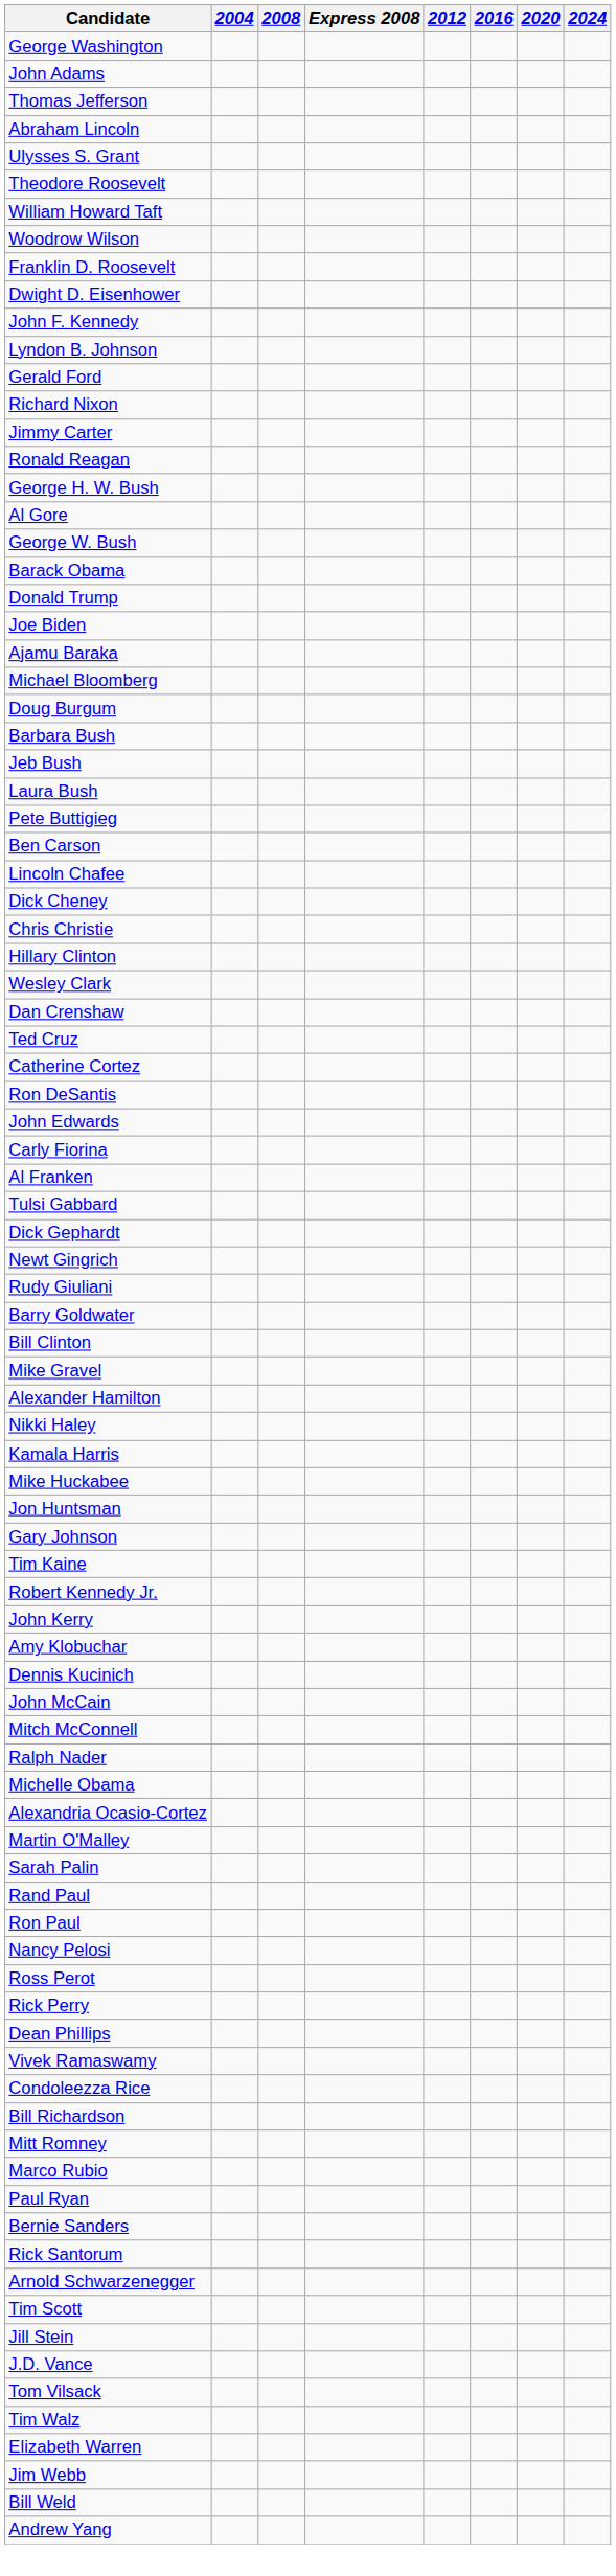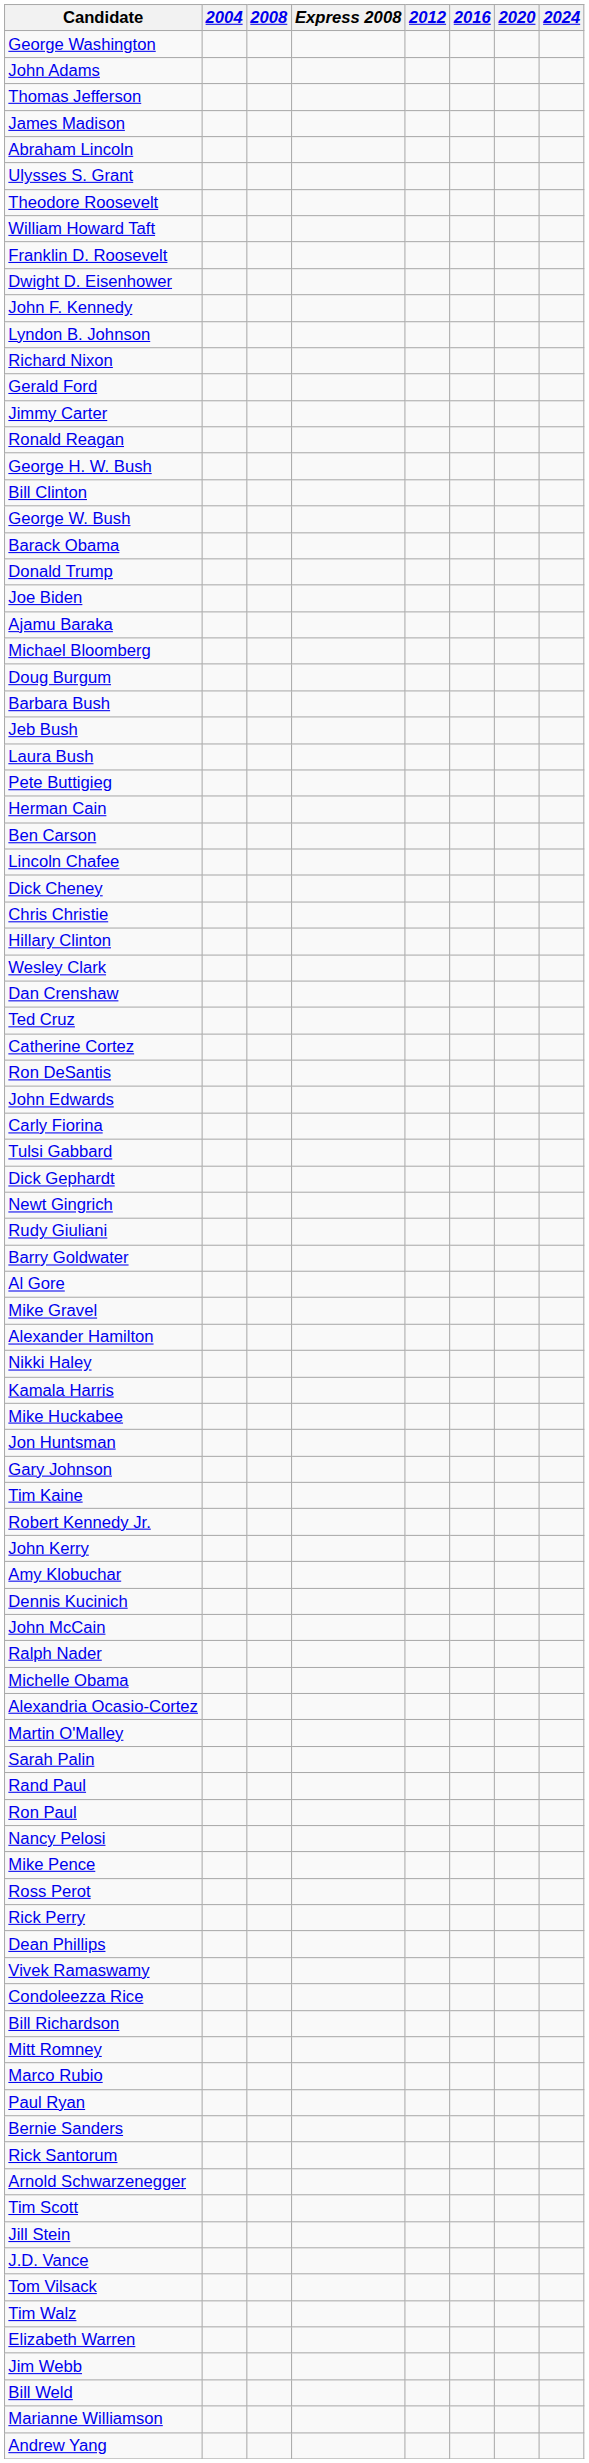 <table class="wikitable sortable">
 <tr>
 <th>Candidate</th>
 <th><em><a href='#'>2004</a></em></th>
 <th><em><a href='#'>2008</a></em></th>
 <th><em>Express 2008</em></th>
 <th><em><a href='#'>2012</a></em></th>
 <th><em><a href='#'>2016</a></em></th>
 <th><em><a href='#'>2020</a></em></th>
 <th><em><a href='#'>2024</a></em></th>
 </tr>
 <tr>
 <td><a href='#'>George Washington</a></td>
 <td></td>
 <td></td>
 <td></td>
 <td></td>
 <td></td>
 <td></td>
 <td></td>
 </tr>
 <tr>
 <td><a href='#'>John Adams</a></td>
 <td></td>
 <td></td>
 <td></td>
 <td></td>
 <td></td>
 <td></td>
 <td></td>
 </tr>
 <tr>
 <td><a href='#'>Thomas Jefferson</a></td>
+<td></td>
+<td></td>
+<td></td>
+<td></td>
+<td></td>
+<td></td>
+<td></td>
+</tr>
+<tr>
+<td><a href='#'>James Madison</a></td>
 <td></td>
 <td></td>
 <td></td>
 <td></td>
 <td></td>
 <td></td>
 <td></td>
 </tr>
 <tr>
 <td><a href='#'>Abraham Lincoln</a></td>
 <td></td>
 <td></td>
 <td></td>
 <td></td>
 <td></td>
 <td></td>
 <td></td>
 </tr>
 <tr>
 <td><a href='#'>Ulysses S. Grant</a></td>
 <td></td>
 <td></td>
 <td></td>
 <td></td>
 <td></td>
 <td></td>
 <td></td>
 </tr>
 <tr>
 <td><a href='#'>Theodore Roosevelt</a></td>
 <td></td>
 <td></td>
 <td></td>
 <td></td>
 <td></td>
 <td></td>
 <td></td>
 </tr>
 <tr>
 <td><a href='#'>William Howard Taft</a></td>
 <td></td>
 <td></td>
 <td></td>
 <td></td>
 <td></td>
 <td></td>
 <td></td>
 </tr>
 <tr>
-<td><a href='#'>Woodrow Wilson</a></td>
-<td></td>
-<td></td>
-<td></td>
-<td></td>
-<td></td>
-<td></td>
-<td></td>
-</tr>
-<tr>
 <td><a href='#'>Franklin D. Roosevelt</a></td>
 <td></td>
 <td></td>
 <td></td>
 <td></td>
 <td></td>
 <td></td>
 <td></td>
 </tr>
 <tr>
 <td><a href='#'>Dwight D. Eisenhower</a></td>
 <td></td>
 <td></td>
 <td></td>
 <td></td>
 <td></td>
 <td></td>
 <td></td>
 </tr>
 <tr>
 <td><a href='#'>John F. Kennedy</a></td>
 <td></td>
 <td></td>
 <td></td>
 <td></td>
 <td></td>
 <td></td>
 <td></td>
 </tr>
 <tr>
 <td><a href='#'>Lyndon B. Johnson</a></td>
 <td></td>
 <td></td>
 <td></td>
 <td></td>
 <td></td>
 <td></td>
 <td></td>
 </tr>
 <tr>
-<td><a href='#'>Gerald Ford</a></td>
+<td><a href='#'>Richard Nixon</a></td>
 <td></td>
 <td></td>
 <td></td>
 <td></td>
 <td></td>
 <td></td>
 <td></td>
 </tr>
 <tr>
-<td><a href='#'>Richard Nixon</a></td>
+<td><a href='#'>Gerald Ford</a></td>
 <td></td>
 <td></td>
 <td></td>
 <td></td>
 <td></td>
 <td></td>
 <td></td>
 </tr>
 <tr>
 <td><a href='#'>Jimmy Carter</a></td>
 <td></td>
 <td></td>
 <td></td>
 <td></td>
 <td></td>
 <td></td>
 <td></td>
 </tr>
 <tr>
 <td><a href='#'>Ronald Reagan</a></td>
 <td></td>
 <td></td>
 <td></td>
 <td></td>
 <td></td>
 <td></td>
 <td></td>
 </tr>
 <tr>
 <td><a href='#'>George H. W. Bush</a></td>
 <td></td>
 <td></td>
 <td></td>
 <td></td>
 <td></td>
 <td></td>
 <td></td>
 </tr>
 <tr>
-<td><a href='#'>Al Gore</a></td>
+<td><a href='#'>Bill Clinton</a></td>
 <td></td>
 <td></td>
 <td></td>
 <td></td>
 <td></td>
 <td></td>
 <td></td>
 </tr>
 <tr>
 <td><a href='#'>George W. Bush</a></td>
 <td></td>
 <td></td>
 <td></td>
 <td></td>
 <td></td>
 <td></td>
 <td></td>
 </tr>
 <tr>
 <td><a href='#'>Barack Obama</a></td>
 <td></td>
 <td></td>
 <td></td>
 <td></td>
 <td></td>
 <td></td>
 <td></td>
 </tr>
 <tr>
 <td><a href='#'>Donald Trump</a></td>
 <td></td>
 <td></td>
 <td></td>
 <td></td>
 <td></td>
 <td></td>
 <td></td>
 </tr>
 <tr>
 <td><a href='#'>Joe Biden</a></td>
 <td></td>
 <td></td>
 <td></td>
 <td></td>
 <td></td>
 <td></td>
 <td></td>
 </tr>
 <tr>
 <td><a href='#'>Ajamu Baraka</a></td>
 <td></td>
 <td></td>
 <td></td>
 <td></td>
 <td></td>
 <td></td>
 <td></td>
 </tr>
 <tr>
 <td><a href='#'>Michael Bloomberg</a></td>
 <td></td>
 <td></td>
 <td></td>
 <td></td>
 <td></td>
 <td></td>
 <td></td>
 </tr>
 <tr>
 <td><a href='#'>Doug Burgum</a></td>
 <td></td>
 <td></td>
 <td></td>
 <td></td>
 <td></td>
 <td></td>
 <td></td>
 </tr>
 <tr>
 <td><a href='#'>Barbara Bush</a></td>
 <td></td>
 <td></td>
 <td></td>
 <td></td>
 <td></td>
 <td></td>
 <td></td>
 </tr>
 <tr>
 <td><a href='#'>Jeb Bush</a></td>
 <td></td>
 <td></td>
 <td></td>
 <td></td>
 <td></td>
 <td></td>
 <td></td>
 </tr>
 <tr>
 <td><a href='#'>Laura Bush</a></td>
 <td></td>
 <td></td>
 <td></td>
 <td></td>
 <td></td>
 <td></td>
 <td></td>
 </tr>
 <tr>
 <td><a href='#'>Pete Buttigieg</a></td>
+<td></td>
+<td></td>
+<td></td>
+<td></td>
+<td></td>
+<td></td>
+<td></td>
+</tr>
+<tr>
+<td><a href='#'>Herman Cain</a></td>
 <td></td>
 <td></td>
 <td></td>
 <td></td>
 <td></td>
 <td></td>
 <td></td>
 </tr>
 <tr>
 <td><a href='#'>Ben Carson</a></td>
 <td></td>
 <td></td>
 <td></td>
 <td></td>
 <td></td>
 <td></td>
 <td></td>
 </tr>
 <tr>
 <td><a href='#'>Lincoln Chafee</a></td>
 <td></td>
 <td></td>
 <td></td>
 <td></td>
 <td></td>
 <td></td>
 <td></td>
 </tr>
 <tr>
 <td><a href='#'>Dick Cheney</a></td>
 <td></td>
 <td></td>
 <td></td>
 <td></td>
 <td></td>
 <td></td>
 <td></td>
 </tr>
 <tr>
 <td><a href='#'>Chris Christie</a></td>
 <td></td>
 <td></td>
 <td></td>
 <td></td>
 <td></td>
 <td></td>
 <td></td>
 </tr>
 <tr>
 <td><a href='#'>Hillary Clinton</a></td>
 <td></td>
 <td></td>
 <td></td>
 <td></td>
 <td></td>
 <td></td>
 <td></td>
 </tr>
 <tr>
 <td><a href='#'>Wesley Clark</a></td>
 <td></td>
 <td></td>
 <td></td>
 <td></td>
 <td></td>
 <td></td>
 <td></td>
 </tr>
 <tr>
 <td><a href='#'>Dan Crenshaw</a></td>
 <td></td>
 <td></td>
 <td></td>
 <td></td>
 <td></td>
 <td></td>
 <td></td>
 </tr>
 <tr>
 <td><a href='#'>Ted Cruz</a></td>
 <td></td>
 <td></td>
 <td></td>
 <td></td>
 <td></td>
 <td></td>
 <td></td>
 </tr>
 <tr>
 <td><a href='#'>Catherine Cortez</a></td>
 <td></td>
 <td></td>
 <td></td>
 <td></td>
 <td></td>
 <td></td>
 <td></td>
 </tr>
 <tr>
 <td><a href='#'>Ron DeSantis</a></td>
 <td></td>
 <td></td>
 <td></td>
 <td></td>
 <td></td>
 <td></td>
 <td></td>
 </tr>
 <tr>
 <td><a href='#'>John Edwards</a></td>
 <td></td>
 <td></td>
 <td></td>
 <td></td>
 <td></td>
 <td></td>
 <td></td>
 </tr>
 <tr>
 <td><a href='#'>Carly Fiorina</a></td>
 <td></td>
 <td></td>
 <td></td>
 <td></td>
 <td></td>
 <td></td>
 <td></td>
 </tr>
 <tr>
-<td><a href='#'>Al Franken</a></td>
-<td></td>
-<td></td>
-<td></td>
-<td></td>
-<td></td>
-<td></td>
-<td></td>
-</tr>
-<tr>
 <td><a href='#'>Tulsi Gabbard</a></td>
 <td></td>
 <td></td>
 <td></td>
 <td></td>
 <td></td>
 <td></td>
 <td></td>
 </tr>
 <tr>
 <td><a href='#'>Dick Gephardt</a></td>
 <td></td>
 <td></td>
 <td></td>
 <td></td>
 <td></td>
 <td></td>
 <td></td>
 </tr>
 <tr>
 <td><a href='#'>Newt Gingrich</a></td>
 <td></td>
 <td></td>
 <td></td>
 <td></td>
 <td></td>
 <td></td>
 <td></td>
 </tr>
 <tr>
 <td><a href='#'>Rudy Giuliani</a></td>
 <td></td>
 <td></td>
 <td></td>
 <td></td>
 <td></td>
 <td></td>
 <td></td>
 </tr>
 <tr>
 <td><a href='#'>Barry Goldwater</a></td>
 <td></td>
 <td></td>
 <td></td>
 <td></td>
 <td></td>
 <td></td>
 <td></td>
 </tr>
 <tr>
-<td><a href='#'>Bill Clinton</a></td>
+<td><a href='#'>Al Gore</a></td>
 <td></td>
 <td></td>
 <td></td>
 <td></td>
 <td></td>
 <td></td>
 <td></td>
 </tr>
 <tr>
 <td><a href='#'>Mike Gravel</a></td>
 <td></td>
 <td></td>
 <td></td>
 <td></td>
 <td></td>
 <td></td>
 <td></td>
 </tr>
 <tr>
 <td><a href='#'>Alexander Hamilton</a></td>
 <td></td>
 <td></td>
 <td></td>
 <td></td>
 <td></td>
 <td></td>
 <td></td>
 </tr>
 <tr>
 <td><a href='#'>Nikki Haley</a></td>
 <td></td>
 <td></td>
 <td></td>
 <td></td>
 <td></td>
 <td></td>
 <td></td>
 </tr>
 <tr>
 <td><a href='#'>Kamala Harris</a></td>
 <td></td>
 <td></td>
 <td></td>
 <td></td>
 <td></td>
 <td></td>
 <td></td>
 </tr>
 <tr>
 <td><a href='#'>Mike Huckabee</a></td>
 <td></td>
 <td></td>
 <td></td>
 <td></td>
 <td></td>
 <td></td>
 <td></td>
 </tr>
 <tr>
 <td><a href='#'>Jon Huntsman</a></td>
 <td></td>
 <td></td>
 <td></td>
 <td></td>
 <td></td>
 <td></td>
 <td></td>
 </tr>
 <tr>
 <td><a href='#'>Gary Johnson</a></td>
 <td></td>
 <td></td>
 <td></td>
 <td></td>
 <td></td>
 <td></td>
 <td></td>
 </tr>
 <tr>
 <td><a href='#'>Tim Kaine</a></td>
 <td></td>
 <td></td>
 <td></td>
 <td></td>
 <td></td>
 <td></td>
 <td></td>
 </tr>
 <tr>
 <td><a href='#'>Robert Kennedy Jr.</a></td>
 <td></td>
 <td></td>
 <td></td>
 <td></td>
 <td></td>
 <td></td>
 <td></td>
 </tr>
 <tr>
 <td><a href='#'>John Kerry</a></td>
 <td></td>
 <td></td>
 <td></td>
 <td></td>
 <td></td>
 <td></td>
 <td></td>
 </tr>
 <tr>
 <td><a href='#'>Amy Klobuchar</a></td>
 <td></td>
 <td></td>
 <td></td>
 <td></td>
 <td></td>
 <td></td>
 <td></td>
 </tr>
 <tr>
 <td><a href='#'>Dennis Kucinich</a></td>
 <td></td>
 <td></td>
 <td></td>
 <td></td>
 <td></td>
 <td></td>
 <td></td>
 </tr>
 <tr>
 <td><a href='#'>John McCain</a></td>
 <td></td>
 <td></td>
 <td></td>
 <td></td>
 <td></td>
 <td></td>
 <td></td>
 </tr>
 <tr>
-<td><a href='#'>Mitch McConnell</a></td>
-<td></td>
-<td></td>
-<td></td>
-<td></td>
-<td></td>
-<td></td>
-<td></td>
-</tr>
-<tr>
 <td><a href='#'>Ralph Nader</a></td>
 <td></td>
 <td></td>
 <td></td>
 <td></td>
 <td></td>
 <td></td>
 <td></td>
 </tr>
 <tr>
 <td><a href='#'>Michelle Obama</a></td>
 <td></td>
 <td></td>
 <td></td>
 <td></td>
 <td></td>
 <td></td>
 <td></td>
 </tr>
 <tr>
 <td><a href='#'>Alexandria Ocasio-Cortez</a></td>
 <td></td>
 <td></td>
 <td></td>
 <td></td>
 <td></td>
 <td></td>
 <td></td>
 </tr>
 <tr>
 <td><a href='#'>Martin O'Malley</a></td>
 <td></td>
 <td></td>
 <td></td>
 <td></td>
 <td></td>
 <td></td>
 <td></td>
 </tr>
 <tr>
 <td><a href='#'>Sarah Palin</a></td>
 <td></td>
 <td></td>
 <td></td>
 <td></td>
 <td></td>
 <td></td>
 <td></td>
 </tr>
 <tr>
 <td><a href='#'>Rand Paul</a></td>
 <td></td>
 <td></td>
 <td></td>
 <td></td>
 <td></td>
 <td></td>
 <td></td>
 </tr>
 <tr>
 <td><a href='#'>Ron Paul</a></td>
 <td></td>
 <td></td>
 <td></td>
 <td></td>
 <td></td>
 <td></td>
 <td></td>
 </tr>
 <tr>
 <td><a href='#'>Nancy Pelosi</a></td>
+<td></td>
+<td></td>
+<td></td>
+<td></td>
+<td></td>
+<td></td>
+<td></td>
+</tr>
+<tr>
+<td><a href='#'>Mike Pence</a></td>
 <td></td>
 <td></td>
 <td></td>
 <td></td>
 <td></td>
 <td></td>
 <td></td>
 </tr>
 <tr>
 <td><a href='#'>Ross Perot</a></td>
 <td></td>
 <td></td>
 <td></td>
 <td></td>
 <td></td>
 <td></td>
 <td></td>
 </tr>
 <tr>
 <td><a href='#'>Rick Perry</a></td>
 <td></td>
 <td></td>
 <td></td>
 <td></td>
 <td></td>
 <td></td>
 <td></td>
 </tr>
 <tr>
 <td><a href='#'>Dean Phillips</a></td>
 <td></td>
 <td></td>
 <td></td>
 <td></td>
 <td></td>
 <td></td>
 <td></td>
 </tr>
 <tr>
 <td><a href='#'>Vivek Ramaswamy</a></td>
 <td></td>
 <td></td>
 <td></td>
 <td></td>
 <td></td>
 <td></td>
 <td></td>
 </tr>
 <tr>
 <td><a href='#'>Condoleezza Rice</a></td>
 <td></td>
 <td></td>
 <td></td>
 <td></td>
 <td></td>
 <td></td>
 <td></td>
 </tr>
 <tr>
 <td><a href='#'>Bill Richardson</a></td>
 <td></td>
 <td></td>
 <td></td>
 <td></td>
 <td></td>
 <td></td>
 <td></td>
 </tr>
 <tr>
 <td><a href='#'>Mitt Romney</a></td>
 <td></td>
 <td></td>
 <td></td>
 <td></td>
 <td></td>
 <td></td>
 <td></td>
 </tr>
 <tr>
 <td><a href='#'>Marco Rubio</a></td>
 <td></td>
 <td></td>
 <td></td>
 <td></td>
 <td></td>
 <td></td>
 <td></td>
 </tr>
 <tr>
 <td><a href='#'>Paul Ryan</a></td>
 <td></td>
 <td></td>
 <td></td>
 <td></td>
 <td></td>
 <td></td>
 <td></td>
 </tr>
 <tr>
 <td><a href='#'>Bernie Sanders</a></td>
 <td></td>
 <td></td>
 <td></td>
 <td></td>
 <td></td>
 <td></td>
 <td></td>
 </tr>
 <tr>
 <td><a href='#'>Rick Santorum</a></td>
 <td></td>
 <td></td>
 <td></td>
 <td></td>
 <td></td>
 <td></td>
 <td></td>
 </tr>
 <tr>
 <td><a href='#'>Arnold Schwarzenegger</a></td>
 <td></td>
 <td></td>
 <td></td>
 <td></td>
 <td></td>
 <td></td>
 <td></td>
 </tr>
 <tr>
 <td><a href='#'>Tim Scott</a></td>
 <td></td>
 <td></td>
 <td></td>
 <td></td>
 <td></td>
 <td></td>
 <td></td>
 </tr>
 <tr>
 <td><a href='#'>Jill Stein</a></td>
 <td></td>
 <td></td>
 <td></td>
 <td></td>
 <td></td>
 <td></td>
 <td></td>
 </tr>
 <tr>
 <td><a href='#'>J.D. Vance</a></td>
 <td></td>
 <td></td>
 <td></td>
 <td></td>
 <td></td>
 <td></td>
 <td></td>
 </tr>
 <tr>
 <td><a href='#'>Tom Vilsack</a></td>
 <td></td>
 <td></td>
 <td></td>
 <td></td>
 <td></td>
 <td></td>
 <td></td>
 </tr>
 <tr>
 <td><a href='#'>Tim Walz</a></td>
 <td></td>
 <td></td>
 <td></td>
 <td></td>
 <td></td>
 <td></td>
 <td></td>
 </tr>
 <tr>
 <td><a href='#'>Elizabeth Warren</a></td>
 <td></td>
 <td></td>
 <td></td>
 <td></td>
 <td></td>
 <td></td>
 <td></td>
 </tr>
 <tr>
 <td><a href='#'>Jim Webb</a></td>
 <td></td>
 <td></td>
 <td></td>
 <td></td>
 <td></td>
 <td></td>
 <td></td>
 </tr>
 <tr>
 <td><a href='#'>Bill Weld</a></td>
 <td></td>
 <td></td>
 <td></td>
 <td></td>
 <td></td>
 <td></td>
 <td></td>
 </tr>
 <tr>
+<td><a href='#'>Marianne Williamson</a></td>
+<td></td>
+<td></td>
+<td></td>
+<td></td>
+<td></td>
+<td></td>
+<td></td>
+</tr>
+<tr>
 <td><a href='#'>Andrew Yang</a></td>
 <td></td>
 <td></td>
 <td></td>
 <td></td>
 <td></td>
 <td></td>
 <td></td>
 </tr>
 </table>
